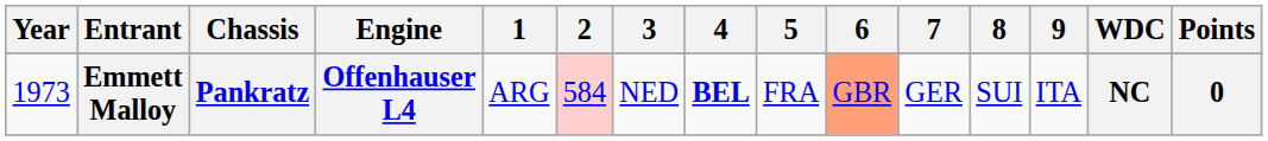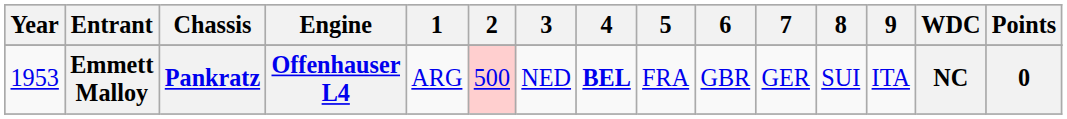 <table class="wikitable" style="text-align:center; font-size:90%">
 <tr>
 <th>Year</th>
 <th>Entrant</th>
 <th>Chassis</th>
 <th>Engine</th>
 <th>1</th>
 <th>2</th>
 <th>3</th>
 <th>4</th>
 <th>5</th>
 <th>6</th>
 <th>7</th>
 <th>8</th>
 <th>9</th>
 <th>WDC</th>
 <th>Points</th>
 </tr>
 <tr>
 </tr>
 <tr>
-<td><a href='#'>1973</a></td>
+<td><a href='#'>1953</a></td>
 <th>Emmett Malloy</th>
 <th><a href='#'>Pankratz</a></th>
 <th><a href='#'>Offenhauser</a> <a href='#'>L4</a></th>
 <td><a href='#'>ARG</a></td>
-<td style="background:#FFCFCF;"><a href='#'>584</a><br></td>
+<td style="background:#FFCFCF;"><a href='#'>500</a><br></td>
 <td><a href='#'>NED</a></td>
 <td><strong><a href='#'>BEL</a></strong></td>
 <td><a href='#'>FRA</a></td>
-<td style="background: lightsalmon;"><a href='#'>GBR</a></td>
+<td><a href='#'>GBR</a></td>
 <td><a href='#'>GER</a></td>
 <td><a href='#'>SUI</a></td>
 <td><a href='#'>ITA</a></td>
 <th>NC</th>
 <th>0</th>
 </tr>
 </table>
